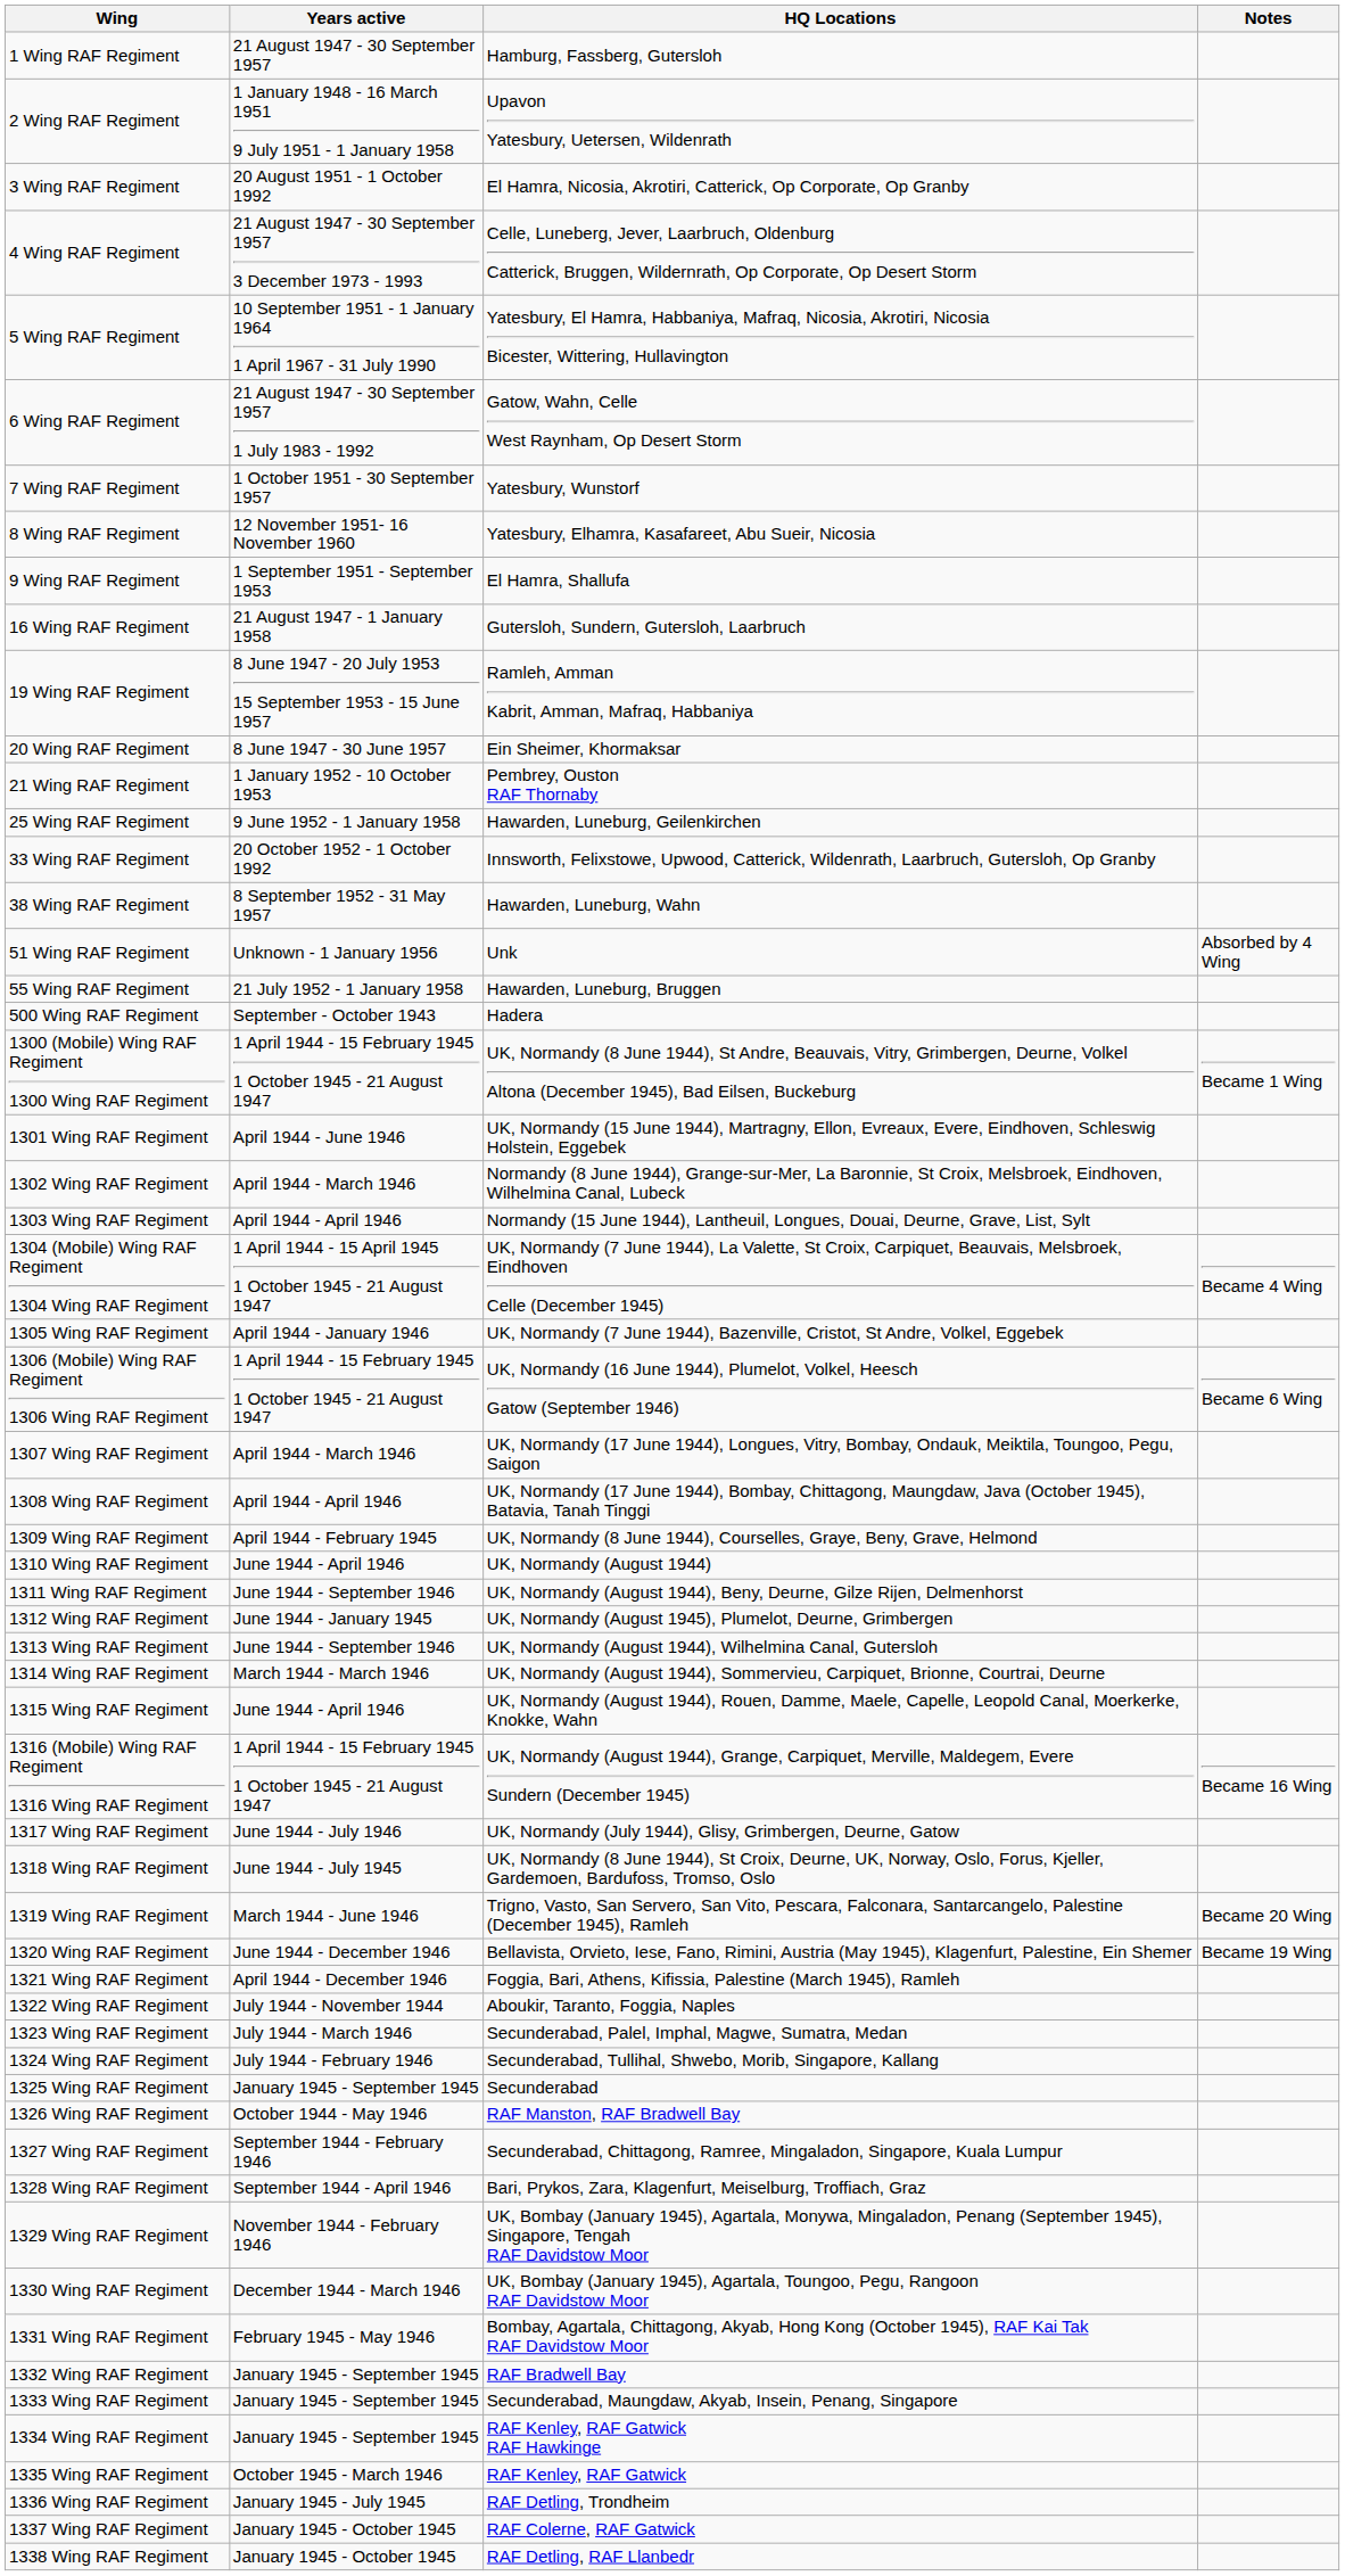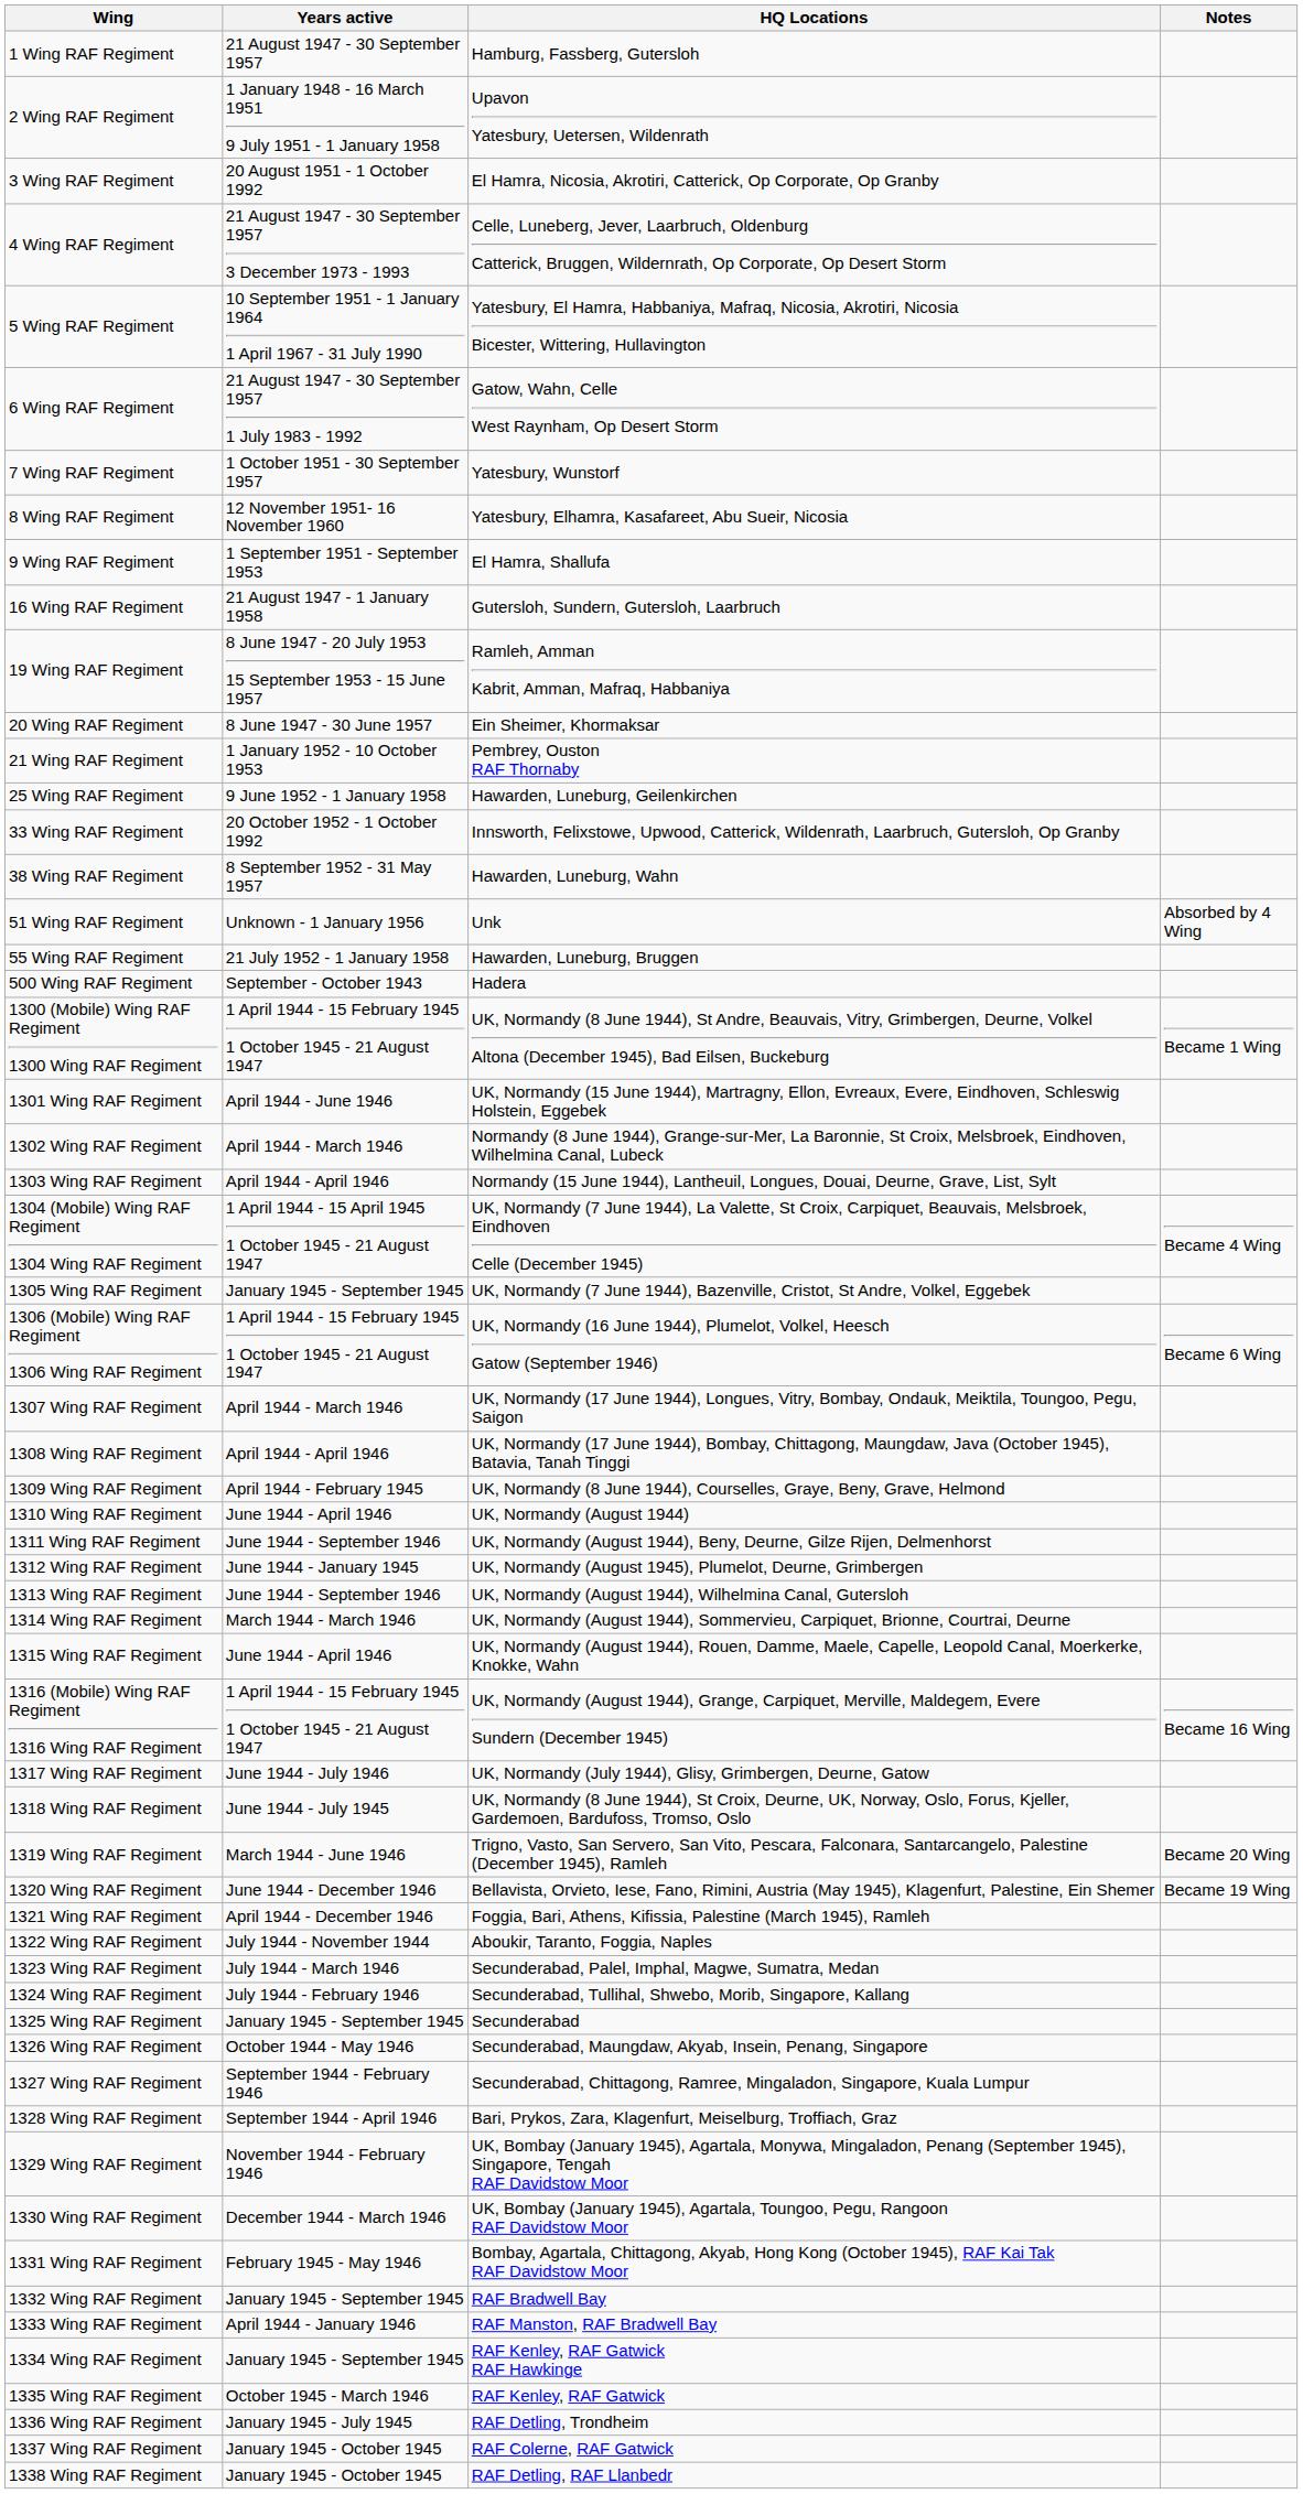 <table class="wikitable">
 <tr>
 <th>Wing</th>
 <th>Years active</th>
 <th>HQ Locations</th>
 <th>Notes</th>
 </tr>
 <tr>
 <td>1 Wing RAF Regiment</td>
 <td>21 August 1947 - 30 September 1957</td>
 <td>Hamburg, Fassberg, Gutersloh</td>
 <td></td>
 </tr>
 <tr>
 <td>2 Wing RAF Regiment</td>
 <td>1 January 1948 - 16 March 1951<hr>9 July 1951 - 1 January 1958</td>
 <td>Upavon<hr>Yatesbury, Uetersen, Wildenrath</td>
 <td></td>
 </tr>
 <tr>
 <td>3 Wing RAF Regiment</td>
 <td>20 August 1951 - 1 October 1992</td>
 <td>El Hamra, Nicosia, Akrotiri, Catterick, Op Corporate, Op Granby</td>
 <td></td>
 </tr>
 <tr>
 <td>4 Wing RAF Regiment</td>
 <td>21 August 1947 - 30 September 1957<hr>3 December 1973 - 1993</td>
 <td>Celle, Luneberg, Jever, Laarbruch, Oldenburg<hr>Catterick, Bruggen, Wildernrath, Op Corporate, Op Desert Storm</td>
 <td></td>
 </tr>
 <tr>
 <td>5 Wing RAF Regiment</td>
 <td>10 September 1951 - 1 January 1964<hr>1 April 1967 - 31 July 1990</td>
 <td>Yatesbury, El Hamra, Habbaniya, Mafraq, Nicosia, Akrotiri, Nicosia<hr>Bicester, Wittering, Hullavington</td>
 <td></td>
 </tr>
 <tr>
 <td>6 Wing RAF Regiment</td>
 <td>21 August 1947 - 30 September 1957<hr>1 July 1983 - 1992</td>
 <td>Gatow, Wahn, Celle<hr>West Raynham, Op Desert Storm</td>
 <td></td>
 </tr>
 <tr>
 <td>7 Wing RAF Regiment</td>
 <td>1 October 1951 - 30 September 1957</td>
 <td>Yatesbury, Wunstorf</td>
 <td></td>
 </tr>
 <tr>
 <td>8 Wing RAF Regiment</td>
 <td>12 November 1951- 16 November 1960</td>
 <td>Yatesbury, Elhamra, Kasafareet, Abu Sueir, Nicosia</td>
 <td></td>
 </tr>
 <tr>
 <td>9 Wing RAF Regiment</td>
 <td>1 September 1951 - September 1953</td>
 <td>El Hamra, Shallufa</td>
 <td></td>
 </tr>
 <tr>
 <td>16 Wing RAF Regiment</td>
 <td>21 August 1947 - 1 January 1958</td>
 <td>Gutersloh, Sundern, Gutersloh, Laarbruch</td>
 <td></td>
 </tr>
 <tr>
 <td>19 Wing RAF Regiment</td>
 <td>8 June 1947 - 20 July 1953<hr>15 September 1953 - 15 June 1957</td>
 <td>Ramleh, Amman<hr>Kabrit, Amman, Mafraq, Habbaniya</td>
 <td></td>
 </tr>
 <tr>
 <td>20 Wing RAF Regiment</td>
 <td>8 June 1947 - 30 June 1957</td>
 <td>Ein Sheimer, Khormaksar</td>
 <td></td>
 </tr>
 <tr>
 <td>21 Wing RAF Regiment</td>
 <td>1 January 1952 - 10 October 1953</td>
 <td>Pembrey, Ouston<br><a href='#'>RAF Thornaby</a></td>
 <td></td>
 </tr>
 <tr>
 <td>25 Wing RAF Regiment</td>
 <td>9 June 1952 - 1 January 1958</td>
 <td>Hawarden, Luneburg, Geilenkirchen</td>
 <td></td>
 </tr>
 <tr>
 <td>33 Wing RAF Regiment</td>
 <td>20 October 1952 - 1 October 1992</td>
 <td>Innsworth, Felixstowe, Upwood, Catterick, Wildenrath, Laarbruch, Gutersloh, Op Granby</td>
 <td></td>
 </tr>
 <tr>
 <td>38 Wing RAF Regiment</td>
 <td>8 September 1952 - 31 May 1957</td>
 <td>Hawarden, Luneburg, Wahn</td>
 <td></td>
 </tr>
 <tr>
 <td>51 Wing RAF Regiment</td>
 <td>Unknown - 1 January 1956</td>
 <td>Unk</td>
 <td>Absorbed by 4 Wing</td>
 </tr>
 <tr>
 <td>55 Wing RAF Regiment</td>
 <td>21 July 1952 - 1 January 1958</td>
 <td>Hawarden, Luneburg, Bruggen</td>
 <td></td>
 </tr>
 <tr>
 <td>500 Wing RAF Regiment</td>
 <td>September - October 1943</td>
 <td>Hadera</td>
 <td></td>
 </tr>
 <tr>
 <td>1300 (Mobile) Wing RAF Regiment<hr>1300 Wing RAF Regiment</td>
 <td>1 April 1944 - 15 February 1945<hr>1 October 1945 - 21 August 1947</td>
 <td>UK, Normandy (8 June 1944), St Andre, Beauvais, Vitry, Grimbergen, Deurne, Volkel<hr>Altona (December 1945), Bad Eilsen, Buckeburg</td>
 <td><hr>Became 1 Wing</td>
 </tr>
 <tr>
 <td>1301 Wing RAF Regiment</td>
 <td>April 1944 - June 1946</td>
 <td>UK, Normandy (15 June 1944), Martragny, Ellon, Evreaux, Evere, Eindhoven, Schleswig Holstein, Eggebek</td>
 <td></td>
 </tr>
 <tr>
 <td>1302 Wing RAF Regiment</td>
 <td>April 1944 - March 1946</td>
 <td>Normandy (8 June 1944), Grange-sur-Mer, La Baronnie, St Croix, Melsbroek, Eindhoven, Wilhelmina Canal, Lubeck</td>
 <td></td>
 </tr>
 <tr>
 <td>1303 Wing RAF Regiment</td>
 <td>April 1944 - April 1946</td>
 <td>Normandy (15 June 1944), Lantheuil, Longues, Douai, Deurne, Grave, List, Sylt</td>
 <td></td>
 </tr>
 <tr>
 <td>1304 (Mobile) Wing RAF Regiment<hr>1304 Wing RAF Regiment</td>
 <td>1 April 1944 - 15 April 1945<hr>1 October 1945 - 21 August 1947</td>
 <td>UK, Normandy (7 June 1944), La Valette, St Croix, Carpiquet, Beauvais, Melsbroek, Eindhoven<hr>Celle (December 1945)</td>
 <td><hr>Became 4 Wing</td>
 </tr>
 <tr>
 <td>1305 Wing RAF Regiment</td>
-<td>April 1944 - January 1946</td>
+<td>January 1945 - September 1945</td>
 <td>UK, Normandy (7 June 1944), Bazenville, Cristot, St Andre, Volkel, Eggebek</td>
 <td></td>
 </tr>
 <tr>
 <td>1306 (Mobile) Wing RAF Regiment<hr>1306 Wing RAF Regiment</td>
 <td>1 April 1944 - 15 February 1945<hr>1 October 1945 - 21 August 1947</td>
 <td>UK, Normandy (16 June 1944), Plumelot, Volkel, Heesch<hr>Gatow (September 1946)</td>
 <td><hr>Became 6 Wing</td>
 </tr>
 <tr>
 <td>1307 Wing RAF Regiment</td>
 <td>April 1944 - March 1946</td>
 <td>UK, Normandy (17 June 1944), Longues, Vitry, Bombay, Ondauk, Meiktila, Toungoo, Pegu, Saigon</td>
 <td></td>
 </tr>
 <tr>
 <td>1308 Wing RAF Regiment</td>
 <td>April 1944 - April 1946</td>
 <td>UK, Normandy (17 June 1944), Bombay, Chittagong, Maungdaw, Java (October 1945), Batavia, Tanah Tinggi</td>
 <td></td>
 </tr>
 <tr>
 <td>1309 Wing RAF Regiment</td>
 <td>April 1944 - February 1945</td>
 <td>UK, Normandy (8 June 1944), Courselles, Graye, Beny, Grave, Helmond</td>
 <td></td>
 </tr>
 <tr>
 <td>1310 Wing RAF Regiment</td>
 <td>June 1944 - April 1946</td>
 <td>UK, Normandy (August 1944)</td>
 <td></td>
 </tr>
 <tr>
 <td>1311 Wing RAF Regiment</td>
 <td>June 1944 - September 1946</td>
 <td>UK, Normandy (August 1944), Beny, Deurne, Gilze Rijen, Delmenhorst</td>
 <td></td>
 </tr>
 <tr>
 <td>1312 Wing RAF Regiment</td>
 <td>June 1944 - January 1945</td>
 <td>UK, Normandy (August 1945), Plumelot, Deurne, Grimbergen</td>
 <td></td>
 </tr>
 <tr>
 <td>1313 Wing RAF Regiment</td>
 <td>June 1944 - September 1946</td>
 <td>UK, Normandy (August 1944), Wilhelmina Canal, Gutersloh</td>
 <td></td>
 </tr>
 <tr>
 <td>1314 Wing RAF Regiment</td>
 <td>March 1944 - March 1946</td>
 <td>UK, Normandy (August 1944), Sommervieu, Carpiquet, Brionne, Courtrai, Deurne</td>
 <td></td>
 </tr>
 <tr>
 <td>1315 Wing RAF Regiment</td>
 <td>June 1944 - April 1946</td>
 <td>UK, Normandy (August 1944), Rouen, Damme, Maele, Capelle, Leopold Canal, Moerkerke, Knokke, Wahn</td>
 <td></td>
 </tr>
 <tr>
 <td>1316 (Mobile) Wing RAF Regiment<hr>1316 Wing RAF Regiment</td>
 <td>1 April 1944 - 15 February 1945<hr>1 October 1945 - 21 August 1947</td>
 <td>UK, Normandy (August 1944), Grange, Carpiquet, Merville, Maldegem, Evere<hr>Sundern (December 1945)</td>
 <td><hr>Became 16 Wing</td>
 </tr>
 <tr>
 <td>1317 Wing RAF Regiment</td>
 <td>June 1944 - July 1946</td>
 <td>UK, Normandy (July 1944), Glisy, Grimbergen, Deurne, Gatow</td>
 <td></td>
 </tr>
 <tr>
 <td>1318 Wing RAF Regiment</td>
 <td>June 1944 - July 1945</td>
 <td>UK, Normandy (8 June 1944), St Croix, Deurne, UK, Norway, Oslo, Forus, Kjeller, Gardemoen, Bardufoss, Tromso, Oslo</td>
 <td></td>
 </tr>
 <tr>
 <td>1319 Wing RAF Regiment</td>
 <td>March 1944 - June 1946</td>
 <td>Trigno, Vasto, San Servero, San Vito, Pescara, Falconara, Santarcangelo, Palestine (December 1945), Ramleh</td>
 <td> Became 20 Wing</td>
 </tr>
 <tr>
 <td>1320 Wing RAF Regiment</td>
 <td>June 1944 - December 1946</td>
 <td>Bellavista, Orvieto, Iese, Fano, Rimini, Austria (May 1945), Klagenfurt, Palestine, Ein Shemer</td>
 <td> Became 19 Wing</td>
 </tr>
 <tr>
 <td>1321 Wing RAF Regiment</td>
 <td>April 1944 - December 1946</td>
 <td>Foggia, Bari, Athens, Kifissia, Palestine (March 1945), Ramleh</td>
 <td></td>
 </tr>
 <tr>
 <td>1322 Wing RAF Regiment</td>
 <td>July 1944 - November 1944</td>
 <td>Aboukir, Taranto, Foggia, Naples</td>
 <td></td>
 </tr>
 <tr>
 <td>1323 Wing RAF Regiment</td>
 <td>July 1944 - March 1946</td>
 <td>Secunderabad, Palel, Imphal, Magwe, Sumatra, Medan</td>
 <td></td>
 </tr>
 <tr>
 <td>1324 Wing RAF Regiment</td>
 <td>July 1944 - February 1946</td>
 <td>Secunderabad, Tullihal, Shwebo, Morib, Singapore, Kallang</td>
 <td></td>
 </tr>
 <tr>
 <td>1325 Wing RAF Regiment</td>
 <td>January 1945 - September 1945</td>
 <td>Secunderabad</td>
 <td></td>
 </tr>
 <tr>
 <td>1326 Wing RAF Regiment</td>
 <td>October 1944 - May 1946</td>
-<td><a href='#'>RAF Manston</a>, <a href='#'>RAF Bradwell Bay</a></td>
+<td>Secunderabad, Maungdaw, Akyab, Insein, Penang, Singapore</td>
 <td></td>
 </tr>
 <tr>
 <td>1327 Wing RAF Regiment</td>
 <td>September 1944 - February 1946</td>
 <td>Secunderabad, Chittagong, Ramree, Mingaladon, Singapore, Kuala Lumpur</td>
 <td></td>
 </tr>
 <tr>
 <td>1328 Wing RAF Regiment</td>
 <td>September 1944 - April 1946</td>
 <td>Bari, Prykos, Zara, Klagenfurt, Meiselburg, Troffiach, Graz</td>
 <td></td>
 </tr>
 <tr>
 <td>1329 Wing RAF Regiment</td>
 <td>November 1944 - February 1946</td>
 <td>UK, Bombay (January 1945), Agartala, Monywa, Mingaladon, Penang (September 1945), Singapore, Tengah<br><a href='#'>RAF Davidstow Moor</a></td>
 <td></td>
 </tr>
 <tr>
 <td>1330 Wing RAF Regiment</td>
 <td>December 1944 - March 1946</td>
 <td>UK, Bombay (January 1945), Agartala, Toungoo, Pegu, Rangoon<br><a href='#'>RAF Davidstow Moor</a></td>
 <td></td>
 </tr>
 <tr>
 <td>1331 Wing RAF Regiment</td>
 <td>February 1945 - May 1946</td>
 <td>Bombay, Agartala, Chittagong, Akyab, Hong Kong (October 1945), <a href='#'>RAF Kai Tak</a><br><a href='#'>RAF Davidstow Moor</a></td>
 <td></td>
 </tr>
 <tr>
 <td>1332 Wing RAF Regiment</td>
 <td>January 1945 - September 1945</td>
 <td><a href='#'>RAF Bradwell Bay</a></td>
 <td></td>
 </tr>
 <tr>
 <td>1333 Wing RAF Regiment</td>
-<td>January 1945 - September 1945</td>
-<td>Secunderabad, Maungdaw, Akyab, Insein, Penang, Singapore</td>
+<td>April 1944 - January 1946</td>
+<td><a href='#'>RAF Manston</a>, <a href='#'>RAF Bradwell Bay</a></td>
 <td></td>
 </tr>
 <tr>
 <td>1334 Wing RAF Regiment</td>
 <td>January 1945 - September 1945</td>
 <td><a href='#'>RAF Kenley</a>, <a href='#'>RAF Gatwick</a><br><a href='#'>RAF Hawkinge</a></td>
 <td></td>
 </tr>
 <tr>
 <td>1335 Wing RAF Regiment</td>
 <td>October 1945 - March 1946</td>
 <td><a href='#'>RAF Kenley</a>, <a href='#'>RAF Gatwick</a></td>
 <td></td>
 </tr>
 <tr>
 <td>1336 Wing RAF Regiment</td>
 <td>January 1945 - July 1945</td>
 <td><a href='#'>RAF Detling</a>, Trondheim</td>
 <td></td>
 </tr>
 <tr>
 <td>1337 Wing RAF Regiment</td>
 <td>January 1945 - October 1945</td>
 <td><a href='#'>RAF Colerne</a>, <a href='#'>RAF Gatwick</a></td>
 <td></td>
 </tr>
 <tr>
 <td>1338 Wing RAF Regiment</td>
 <td>January 1945 - October 1945</td>
 <td><a href='#'>RAF Detling</a>, <a href='#'>RAF Llanbedr</a></td>
 <td></td>
 </tr>
 </table>
